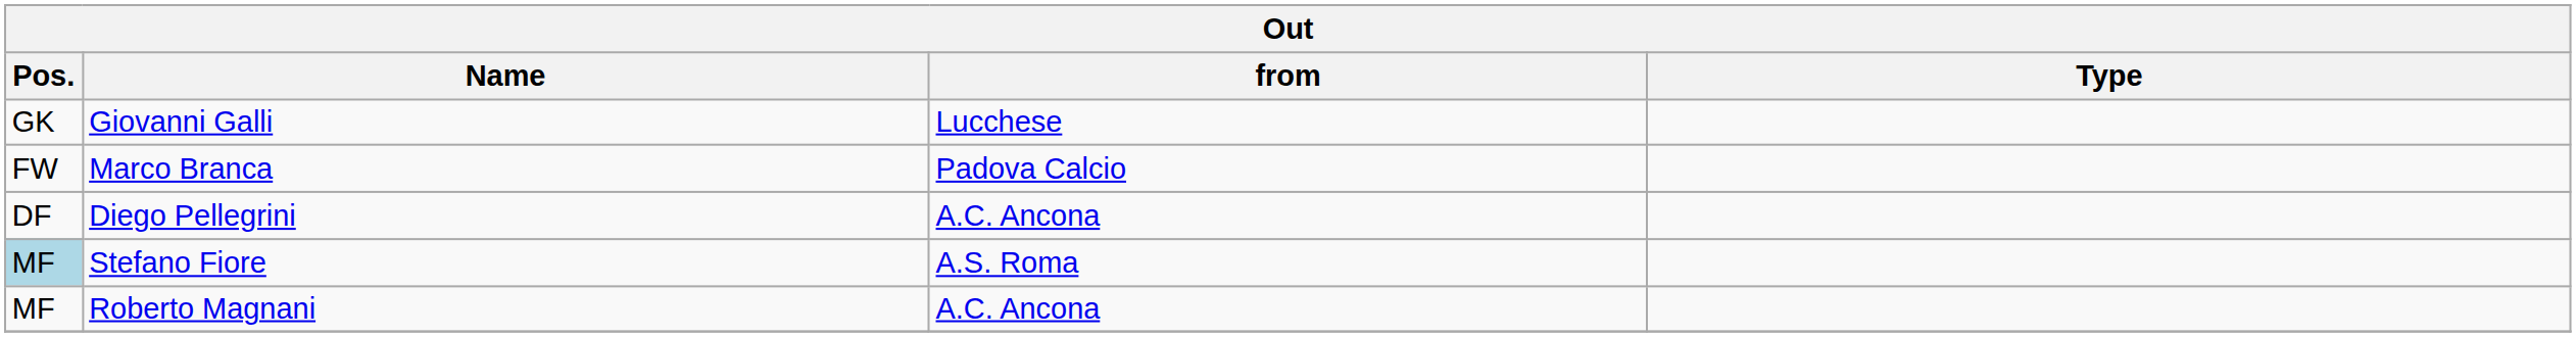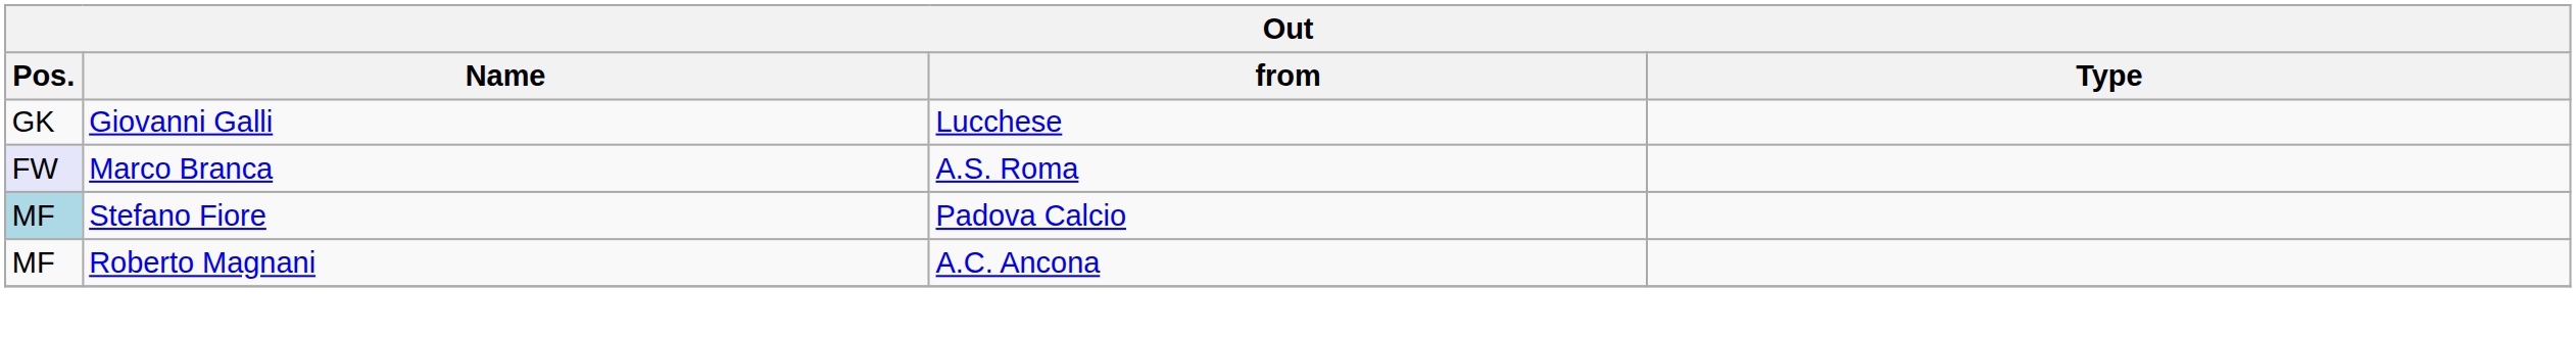 <table class="wikitable" style="font-size:90%;width:99%;">
 <tr>
 <th colspan="4">Out</th>
 </tr>
 <tr>
 <th width=3%>Pos.</th>
 <th width=33%>Name</th>
 <th width=28%>from</th>
 <th width=36%>Type</th>
 </tr>
 <tr>
 <td>GK</td>
 <td><a href='#'>Giovanni Galli</a></td>
 <td><a href='#'>Lucchese</a></td>
 <td></td>
 </tr>
 <tr>
-<td>FW</td>
+<td style="background: lavender;">FW</td>
 <td><a href='#'>Marco Branca</a></td>
-<td><a href='#'>Padova Calcio</a></td>
-<td></td>
-</tr>
-<tr>
-<td>DF</td>
-<td><a href='#'>Diego Pellegrini</a></td>
-<td><a href='#'>A.C. Ancona</a></td>
+<td><a href='#'>A.S. Roma</a></td>
 <td></td>
 </tr>
 <tr>
 <td style="background: lightblue;">MF</td>
 <td><a href='#'>Stefano Fiore</a></td>
-<td><a href='#'>A.S. Roma</a></td>
+<td><a href='#'>Padova Calcio</a></td>
 <td></td>
 </tr>
 <tr>
 <td>MF</td>
 <td><a href='#'>Roberto Magnani</a></td>
 <td><a href='#'>A.C. Ancona</a></td>
 <td></td>
 </tr>
 <tr>
 </tr>
 </table>
